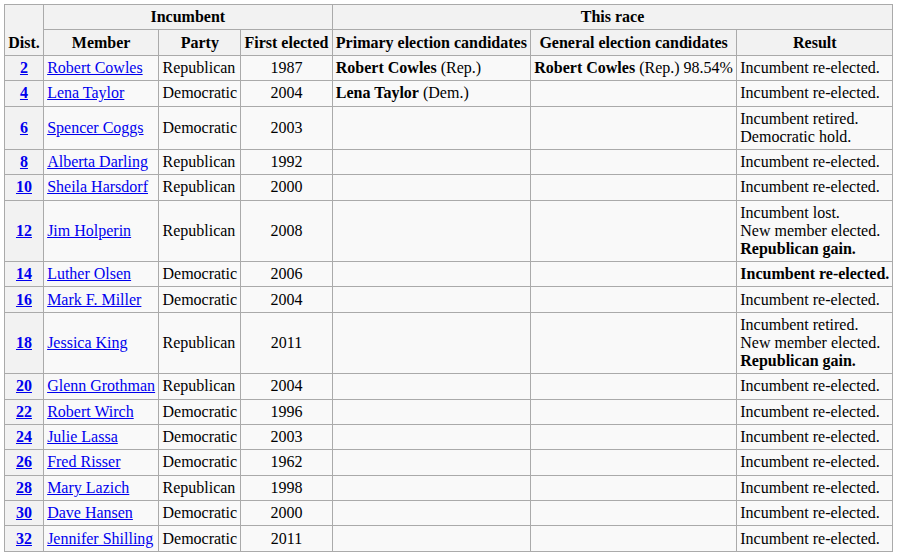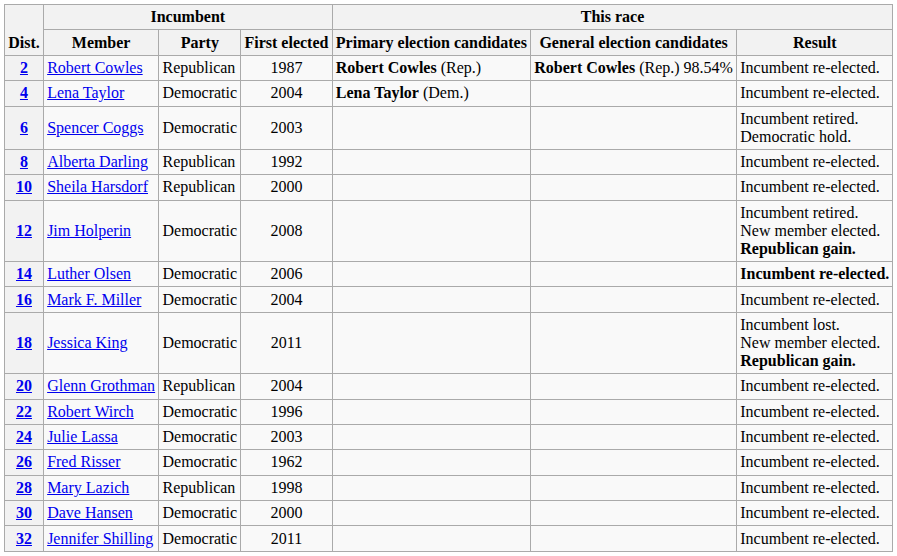 <table class="wikitable sortable">
 <tr valign=bottom>
 <th colspan=1 rowspan=2>Dist.</th>
 <th colspan=3>Incumbent</th>
 <th colspan="3">This race</th>
 </tr>
 <tr valign=bottom>
 <th>Member</th>
 <th>Party</th>
 <th>First elected</th>
 <th>Primary election candidates</th>
 <th>General election candidates</th>
 <th>Result</th>
 </tr>
 <tr>
 <th><a href='#'>2</a></th>
 <td><a href='#'>Robert Cowles</a></td>
 <td>Republican</td>
 <td align="center">1987 </td>
 <td><strong>Robert Cowles</strong> (Rep.)</td>
 <td> <strong>Robert Cowles</strong> (Rep.) 98.54%</td>
 <td>Incumbent re-elected.</td>
 </tr>
 <tr>
 <th><a href='#'>4</a></th>
 <td><a href='#'>Lena Taylor</a></td>
 <td>Democratic</td>
 <td align="center">2004</td>
 <td><strong>Lena Taylor</strong> (Dem.)</td>
 <td nowrap></td>
 <td>Incumbent re-elected.</td>
 </tr>
 <tr>
 <th><a href='#'>6</a></th>
 <td><a href='#'>Spencer Coggs</a></td>
 <td>Democratic</td>
 <td align="center">2003<br></td>
 <td></td>
 <td nowrap=""></td>
 <td>Incumbent retired.<br>Democratic hold.</td>
 </tr>
 <tr>
 <th><a href='#'>8</a></th>
 <td><a href='#'>Alberta Darling</a></td>
 <td>Republican</td>
 <td align="center">1992</td>
 <td></td>
 <td nowrap></td>
 <td>Incumbent re-elected.</td>
 </tr>
 <tr>
 <th><a href='#'>10</a></th>
 <td><a href='#'>Sheila Harsdorf</a></td>
 <td>Republican</td>
 <td align="center">2000</td>
 <td></td>
 <td nowrap></td>
 <td>Incumbent re-elected.</td>
 </tr>
 <tr>
 <th><a href='#'>12</a></th>
 <td><a href='#'>Jim Holperin</a></td>
-<td>Republican</td>
+<td>Democratic</td>
 <td align="center">2008</td>
 <td></td>
 <td nowrap=""></td>
-<td>Incumbent lost.<br>New member elected.<br><strong>Republican gain.</strong></td>
+<td>Incumbent retired.<br>New member elected.<br><strong>Republican gain.</strong></td>
 </tr>
 <tr>
 <th><a href='#'>14</a></th>
 <td><a href='#'>Luther Olsen</a></td>
 <td>Democratic</td>
 <td align="center">2006</td>
 <td></td>
 <td nowrap></td>
 <td><strong>Incumbent re-elected.</strong></td>
 </tr>
 <tr>
 <th><a href='#'>16</a></th>
 <td><a href='#'>Mark F. Miller</a></td>
 <td>Democratic</td>
 <td align="center">2004</td>
 <td></td>
 <td nowrap></td>
 <td>Incumbent re-elected.</td>
 </tr>
 <tr>
 <th><a href='#'>18</a></th>
 <td><a href='#'>Jessica King</a></td>
-<td>Republican</td>
+<td>Democratic</td>
 <td align="center">2011<br></td>
 <td></td>
 <td nowrap=""></td>
-<td>Incumbent retired.<br>New member elected.<br><strong>Republican gain.</strong></td>
+<td>Incumbent lost.<br>New member elected.<br><strong>Republican gain.</strong></td>
 </tr>
 <tr>
 <th><a href='#'>20</a></th>
 <td><a href='#'>Glenn Grothman</a></td>
 <td>Republican</td>
 <td align="center">2004</td>
 <td></td>
 <td nowrap></td>
 <td>Incumbent re-elected.</td>
 </tr>
 <tr>
 <th><a href='#'>22</a></th>
 <td><a href='#'>Robert Wirch</a></td>
 <td>Democratic</td>
 <td align="center">1996</td>
 <td></td>
 <td nowrap></td>
 <td>Incumbent re-elected.</td>
 </tr>
 <tr>
 <th><a href='#'>24</a></th>
 <td><a href='#'>Julie Lassa</a></td>
 <td>Democratic</td>
 <td align="center">2003<br></td>
 <td></td>
 <td nowrap></td>
 <td>Incumbent re-elected.</td>
 </tr>
 <tr>
 <th><a href='#'>26</a></th>
 <td><a href='#'>Fred Risser</a></td>
 <td>Democratic</td>
 <td align="center">1962</td>
 <td></td>
 <td nowrap></td>
 <td>Incumbent re-elected.</td>
 </tr>
 <tr>
 <th><a href='#'>28</a></th>
 <td><a href='#'>Mary Lazich</a></td>
 <td>Republican</td>
 <td align="center">1998</td>
 <td></td>
 <td nowrap></td>
 <td>Incumbent re-elected.</td>
 </tr>
 <tr>
 <th><a href='#'>30</a></th>
 <td><a href='#'>Dave Hansen</a></td>
 <td>Democratic</td>
 <td align="center">2000</td>
 <td></td>
 <td nowrap></td>
 <td>Incumbent re-elected.</td>
 </tr>
 <tr>
 <th><a href='#'>32</a></th>
 <td><a href='#'>Jennifer Shilling</a></td>
 <td>Democratic</td>
 <td align="center">2011<br></td>
 <td></td>
 <td nowrap></td>
 <td>Incumbent re-elected.</td>
 </tr>
 </table>
